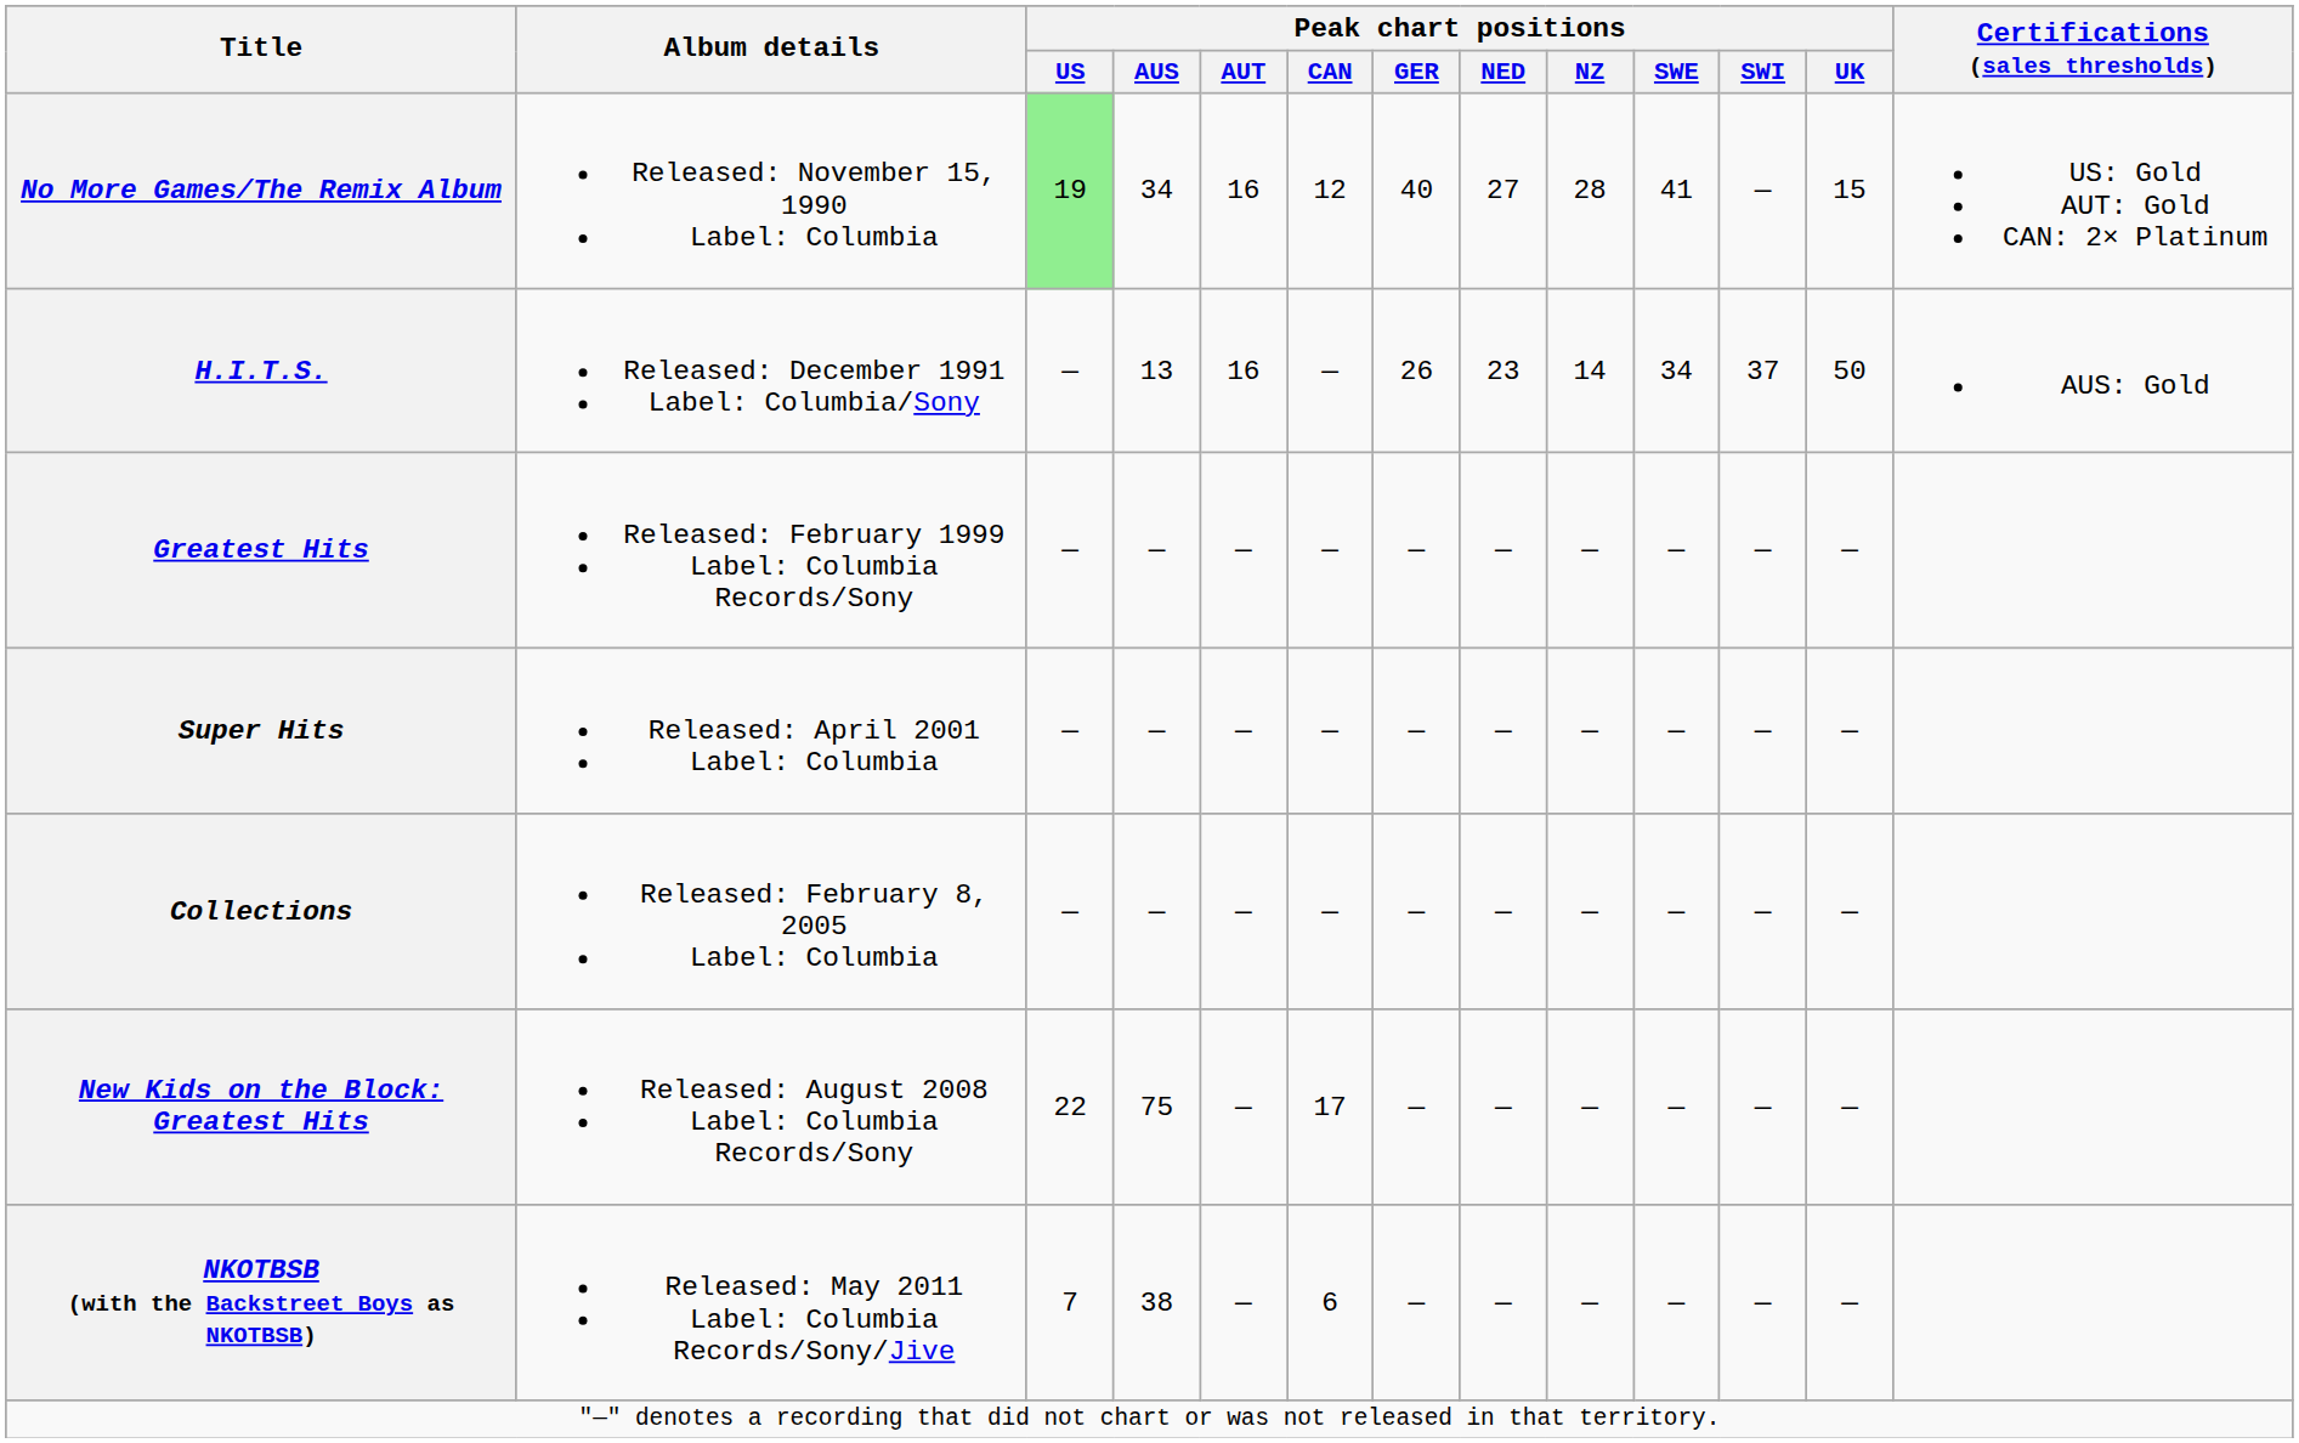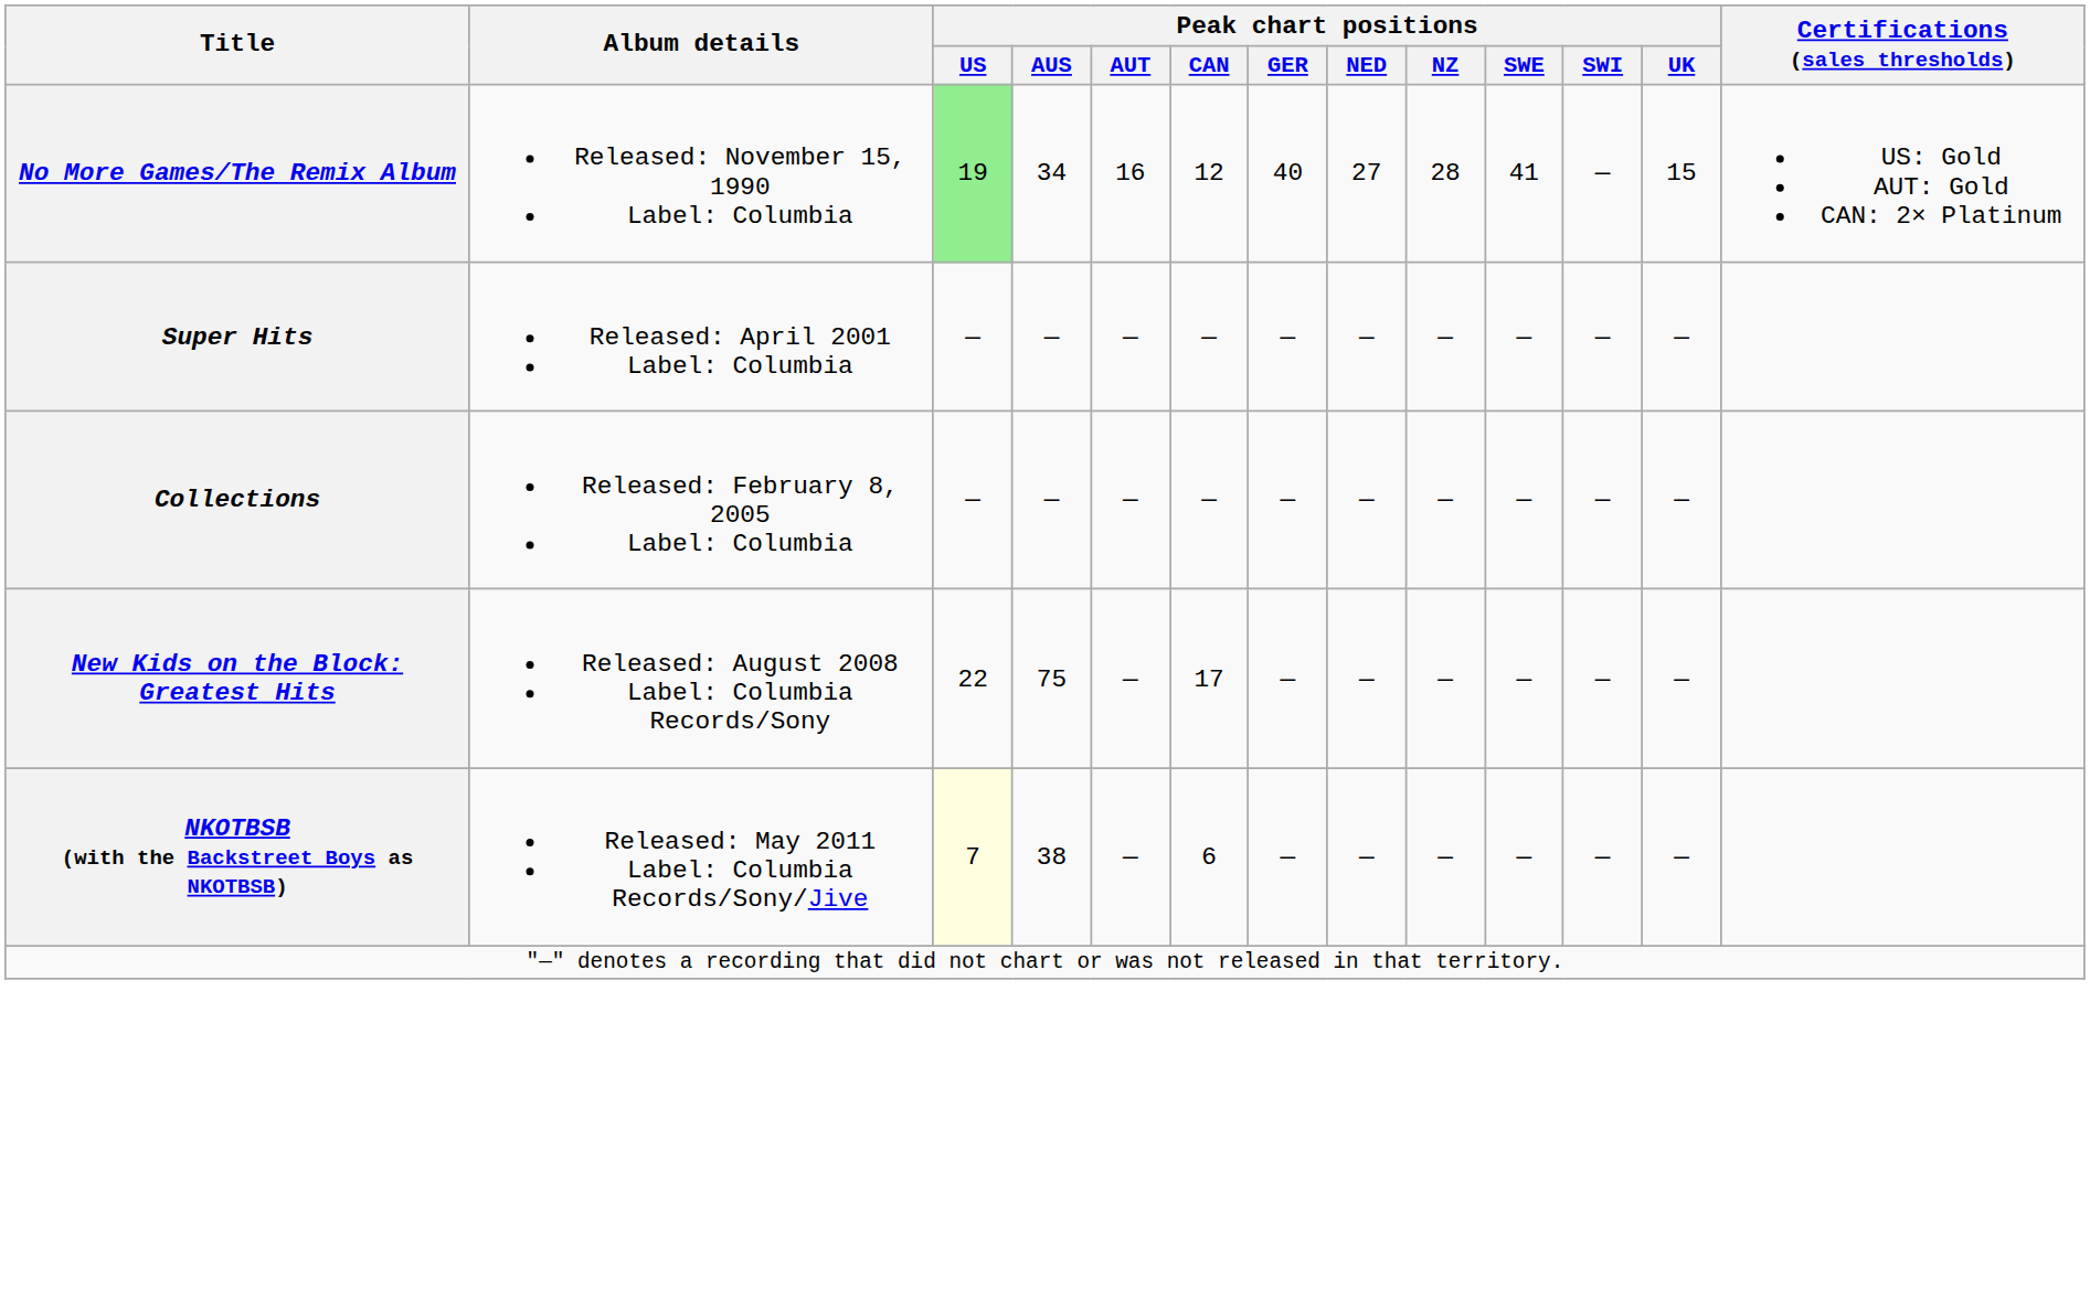 <table class="wikitable plainrowheaders" style="text-align:center;">
 <tr>
 <th scope="col" rowspan="2" style="width:18em;">Title</th>
 <th scope="col" rowspan="2" style="width:18em;">Album details</th>
 <th scope="col" colspan="10">Peak chart positions</th>
 <th rowspan="2" style="width:14em;"><a href='#'>Certifications</a><br><small>(<a href='#'>sales thresholds</a>)</small></th>
 </tr>
 <tr>
 <th scope="col" style="width:3em;font-size:90%;"><a href='#'>US</a><br></th>
 <th scope="col" style="width:3em;font-size:90%;"><a href='#'>AUS</a><br></th>
 <th scope="col" style="width:3em;font-size:90%;"><a href='#'>AUT</a><br></th>
 <th scope="col" style="width:3em;font-size:90%;"><a href='#'>CAN</a><br></th>
 <th scope="col" style="width:3em;font-size:90%;"><a href='#'>GER</a><br></th>
 <th scope="col" style="width:3em;font-size:90%;"><a href='#'>NED</a><br></th>
 <th scope="col" style="width:3em;font-size:90%;"><a href='#'>NZ</a><br></th>
 <th scope="col" style="width:3em;font-size:90%;"><a href='#'>SWE</a><br></th>
 <th scope="col" style="width:3em;font-size:90%;"><a href='#'>SWI</a><br></th>
 <th scope="col" style="width:3em;font-size:90%;"><a href='#'>UK</a><br></th>
 </tr>
 <tr>
 <th scope="row"><em><a href='#'>No More Games/The Remix Album</a></em></th>
 <td><br><ul><li>Released: November 15, 1990</li><li>Label: Columbia</li></ul></td>
 <td style="background: lightgreen;">19</td>
 <td>34</td>
 <td>16</td>
 <td>12</td>
 <td>40</td>
 <td>27</td>
 <td>28</td>
 <td>41</td>
 <td>—</td>
 <td>15</td>
 <td><br><ul><li>US: Gold</li><li>AUT: Gold</li><li>CAN: 2× Platinum</li></ul></td>
-</tr>
-<tr>
-<th scope="row"><em><a href='#'>H.I.T.S.</a></em></th>
-<td><br><ul><li>Released: December 1991</li><li>Label: Columbia/<a href='#'>Sony</a></li></ul></td>
-<td>—</td>
-<td>13</td>
-<td>16</td>
-<td>—</td>
-<td>26</td>
-<td>23</td>
-<td>14</td>
-<td>34</td>
-<td>37</td>
-<td>50</td>
-<td><br><ul><li>AUS: Gold</li></ul></td>
-</tr>
-<tr>
-<th scope="row"><em><a href='#'>Greatest Hits</a></em></th>
-<td><br><ul><li>Released: February 1999</li><li>Label: Columbia Records/Sony</li></ul></td>
-<td>—</td>
-<td>—</td>
-<td>—</td>
-<td>—</td>
-<td>—</td>
-<td>—</td>
-<td>—</td>
-<td>—</td>
-<td>—</td>
-<td>—</td>
-<td></td>
 </tr>
 <tr>
 <th scope="row"><em>Super Hits</em></th>
 <td><br><ul><li>Released: April 2001</li><li>Label: Columbia</li></ul></td>
 <td>—</td>
 <td>—</td>
 <td>—</td>
 <td>—</td>
 <td>—</td>
 <td>—</td>
 <td>—</td>
 <td>—</td>
 <td>—</td>
 <td>—</td>
 <td></td>
 </tr>
 <tr>
 <th scope="row"><em>Collections</em></th>
 <td><br><ul><li>Released: February 8, 2005</li><li>Label: Columbia</li></ul></td>
 <td>—</td>
 <td>—</td>
 <td>—</td>
 <td>—</td>
 <td>—</td>
 <td>—</td>
 <td>—</td>
 <td>—</td>
 <td>—</td>
 <td>—</td>
 <td></td>
 </tr>
 <tr>
 <th scope="row"><em><a href='#'>New Kids on the Block: Greatest Hits</a></em></th>
 <td><br><ul><li>Released: August 2008</li><li>Label: Columbia Records/Sony</li></ul></td>
 <td>22</td>
 <td>75</td>
 <td>—</td>
 <td>17</td>
 <td>—</td>
 <td>—</td>
 <td>—</td>
 <td>—</td>
 <td>—</td>
 <td>—</td>
 <td></td>
 </tr>
 <tr>
 <th scope="row"><em><a href='#'>NKOTBSB</a></em> <br><small>(with the <a href='#'>Backstreet Boys</a> as <a href='#'>NKOTBSB</a>)</small></th>
 <td><br><ul><li>Released: May 2011</li><li>Label: Columbia Records/Sony/<a href='#'>Jive</a></li></ul></td>
-<td>7</td>
+<td style="background: lightyellow;">7</td>
 <td>38</td>
 <td>—</td>
 <td>6</td>
 <td>—</td>
 <td>—</td>
 <td>—</td>
 <td>—</td>
 <td>—</td>
 <td>—</td>
 <td></td>
 </tr>
 <tr>
 <td colspan="13" style="font-size: 85%">"—" denotes a recording that did not chart or was not released in that territory.</td>
 </tr>
 </table>
